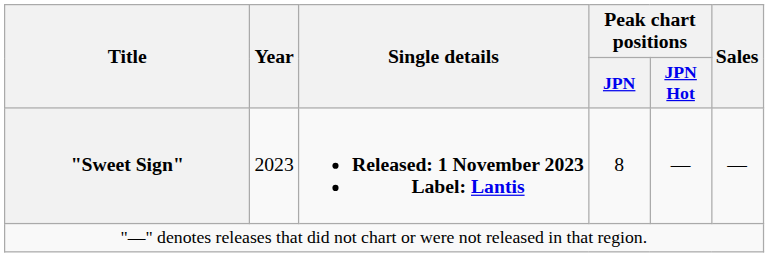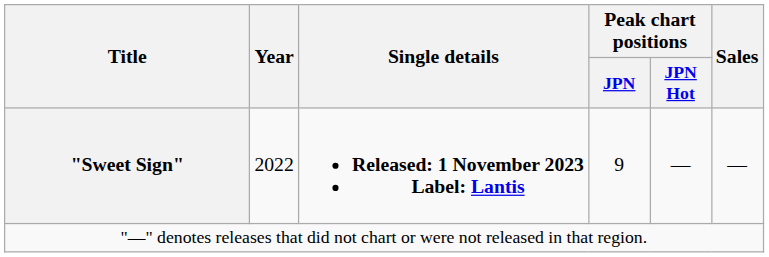 <table class="wikitable plainrowheaders" style="text-align:center;">
 <tr>
 <th scope="col" rowspan="2" style="width:12em;">Title</th>
 <th scope="col" rowspan="2">Year</th>
 <th scope="col" rowspan="2">Single details</th>
 <th scope="col" colspan="2">Peak chart positions</th>
 <th scope="col" rowspan="2">Sales</th>
 </tr>
 <tr>
 <th scope="col" style="width:3em;font-size:90%;"><a href='#'>JPN</a></th>
 <th scope="col" style="width:3em;font-size:90%;"><a href='#'>JPN<br>Hot</a></th>
 </tr>
 <tr>
 <th scope="row">"Sweet Sign"</th>
-<td>2023</td>
+<td>2022</td>
 <td><strong><br><ul><li>Released: 1 November 2023</li><li>Label: <a href='#'>Lantis</a></li></ul></strong></td>
-<td>8</td>
+<td>9</td>
 <td>—</td>
 <td>—</td>
 </tr>
 <tr>
 <td colspan="6" style="font-size:90%;">"—" denotes releases that did not chart or were not released in that region.</td>
 </tr>
 </table>
